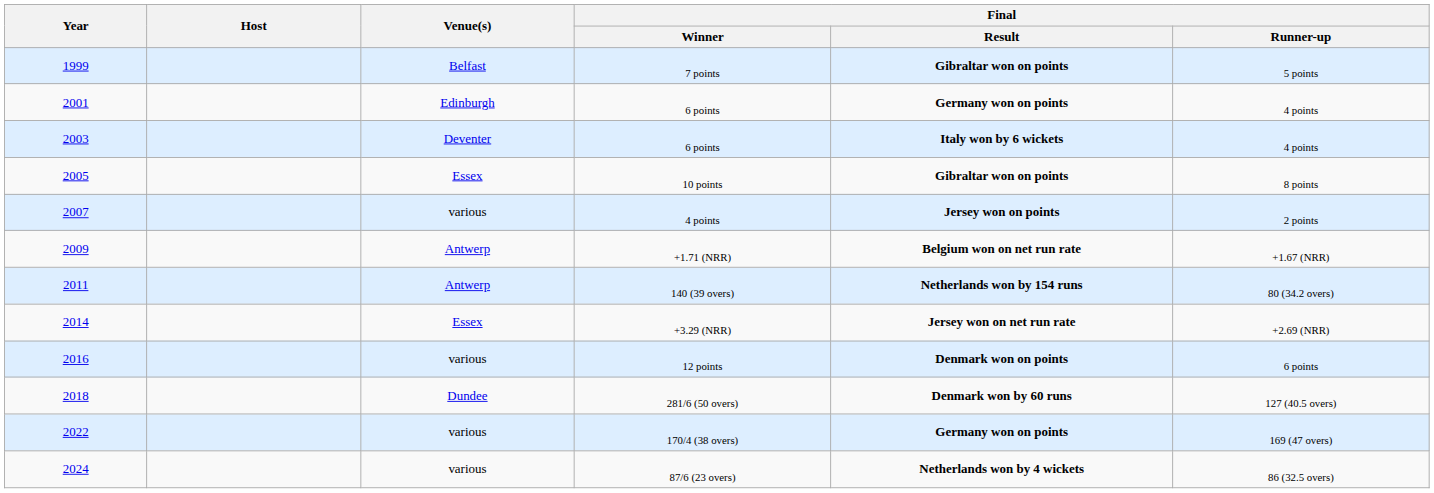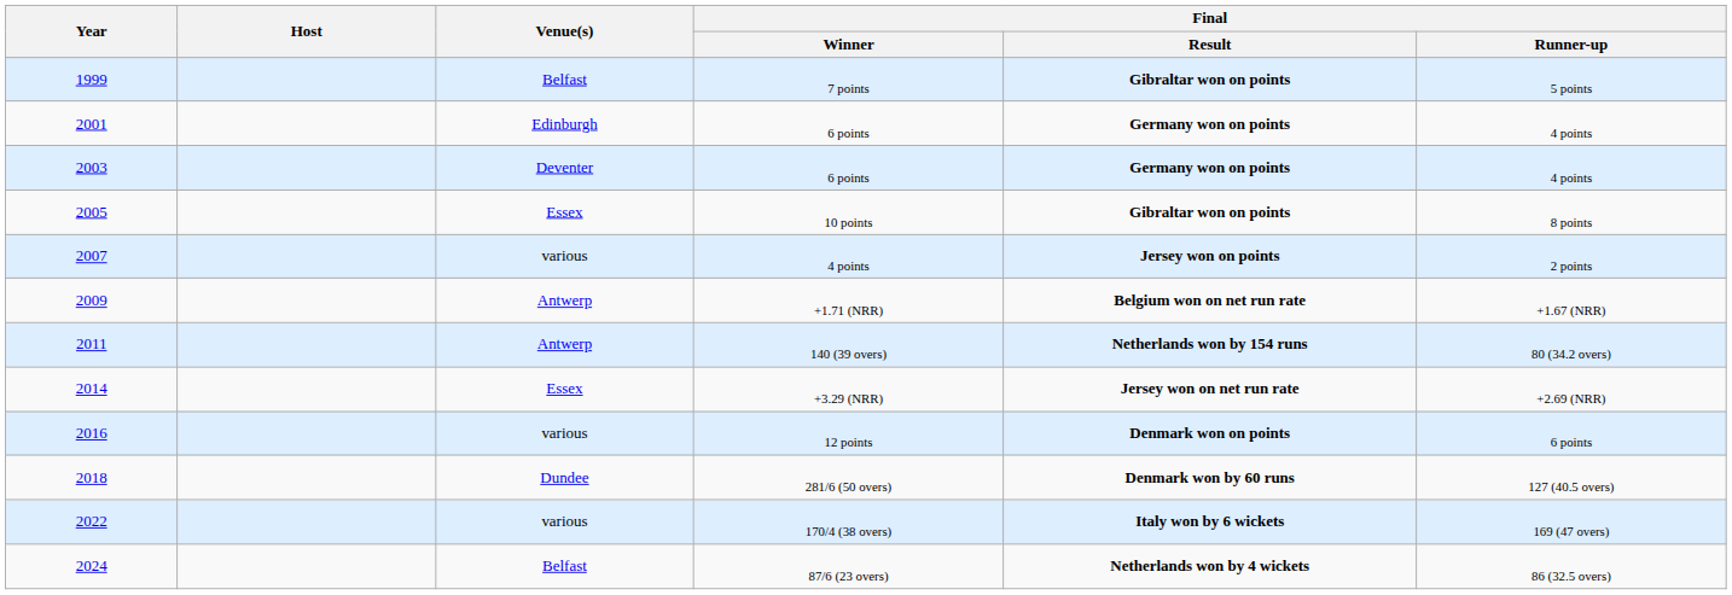 <table class="wikitable" style="font-size:90%; width: 100%; text-align: center;">
 <tr>
 <th rowspan=2 width=10%>Year</th>
 <th rowspan=2 width=15%>Host</th>
 <th rowspan=2 width=15%>Venue(s)</th>
 <th colspan=3>Final</th>
 </tr>
 <tr>
 <th width=18%>Winner</th>
 <th width=24%>Result</th>
 <th width=18%>Runner-up</th>
 </tr>
 <tr style="background:#ddeeff">
 <td><a href='#'>1999</a></td>
 <td></td>
 <td><a href='#'>Belfast</a></td>
 <td><br><small>7 points</small></td>
 <td><strong>Gibraltar won on points</strong><br></td>
 <td><br><small>5 points</small></td>
 </tr>
 <tr>
 <td><a href='#'>2001</a></td>
 <td></td>
 <td><a href='#'>Edinburgh</a></td>
 <td><br><small>6 points</small></td>
 <td><strong>Germany won on points</strong><br></td>
 <td><br><small>4 points</small></td>
 </tr>
 <tr style="background:#ddeeff">
 <td><a href='#'>2003</a></td>
 <td></td>
 <td><a href='#'>Deventer</a></td>
 <td><br><small>6 points</small></td>
-<td><strong>Italy won by 6 wickets</strong><br></td>
+<td><strong>Germany won on points</strong><br></td>
 <td><br><small>4 points</small></td>
 </tr>
 <tr>
 <td><a href='#'>2005</a></td>
 <td></td>
 <td><a href='#'>Essex</a></td>
 <td><br><small>10 points</small></td>
 <td><strong>Gibraltar won on points</strong><br></td>
 <td><br><small>8 points</small></td>
 </tr>
 <tr style="background:#ddeeff">
 <td><a href='#'>2007</a></td>
 <td></td>
 <td>various</td>
 <td><br><small>4 points</small></td>
 <td><strong>Jersey won on points</strong><br></td>
 <td><br><small>2 points</small></td>
 </tr>
 <tr>
 <td><a href='#'>2009</a></td>
 <td></td>
 <td><a href='#'>Antwerp</a></td>
 <td><br><small>+1.71 (NRR)</small></td>
 <td><strong>Belgium won on net run rate</strong><br></td>
 <td><br><small>+1.67 (NRR)</small></td>
 </tr>
 <tr style="background:#ddeeff">
 <td><a href='#'>2011</a></td>
 <td></td>
 <td><a href='#'>Antwerp</a></td>
 <td><br><small>140 (39 overs)</small></td>
 <td><strong>Netherlands won by 154 runs</strong><br></td>
 <td><br><small>80 (34.2 overs)</small></td>
 </tr>
 <tr>
 <td><a href='#'>2014</a></td>
 <td></td>
 <td><a href='#'>Essex</a></td>
 <td><br><small>+3.29 (NRR)</small></td>
 <td><strong>Jersey won on net run rate</strong><br></td>
 <td><br><small>+2.69 (NRR)</small></td>
 </tr>
 <tr style="background:#ddeeff">
 <td><a href='#'>2016</a></td>
 <td></td>
 <td>various</td>
 <td><br><small>12 points</small></td>
 <td><strong>Denmark won on points</strong><br></td>
 <td><br><small>6 points</small></td>
 </tr>
 <tr>
 <td><a href='#'>2018</a></td>
 <td></td>
 <td><a href='#'>Dundee</a></td>
 <td><br><small>281/6 (50 overs)</small></td>
 <td><strong>Denmark won by 60 runs</strong><br></td>
 <td><br><small>127 (40.5 overs)</small></td>
 </tr>
 <tr style="background:#ddeeff">
 <td><a href='#'>2022</a></td>
 <td></td>
 <td>various</td>
 <td><br><small>170/4 (38 overs)</small></td>
-<td><strong>Germany won on points</strong><br></td>
+<td><strong>Italy won by 6 wickets</strong><br></td>
 <td><br><small>169 (47 overs)</small></td>
 </tr>
 <tr>
 <td><a href='#'>2024</a></td>
 <td></td>
-<td>various</td>
+<td><a href='#'>Belfast</a></td>
 <td><br><small>87/6 (23 overs)</small></td>
 <td><strong>Netherlands won by 4 wickets</strong><br></td>
 <td><br><small>86 (32.5 overs)</small></td>
 </tr>
 </table>
